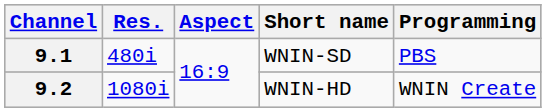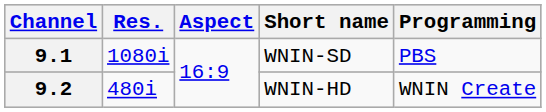 <table class="wikitable">
 <tr>
 <th scope = "col"><a href='#'>Channel</a></th>
 <th scope = "col"><a href='#'>Res.</a></th>
 <th scope = "col"><a href='#'>Aspect</a></th>
 <th scope = "col">Short name</th>
 <th scope = "col">Programming</th>
 </tr>
 <tr>
 <th scope = "row">9.1</th>
-<td><a href='#'>480i</a></td>
+<td><a href='#'>1080i</a></td>
 <td rowspan=2><a href='#'>16:9</a></td>
 <td>WNIN-SD</td>
 <td><a href='#'>PBS</a></td>
 </tr>
 <tr>
 <th scope = "row">9.2</th>
-<td><a href='#'>1080i</a></td>
+<td><a href='#'>480i</a></td>
 <td>WNIN-HD</td>
 <td>WNIN <a href='#'>Create</a></td>
 </tr>
 </table>
